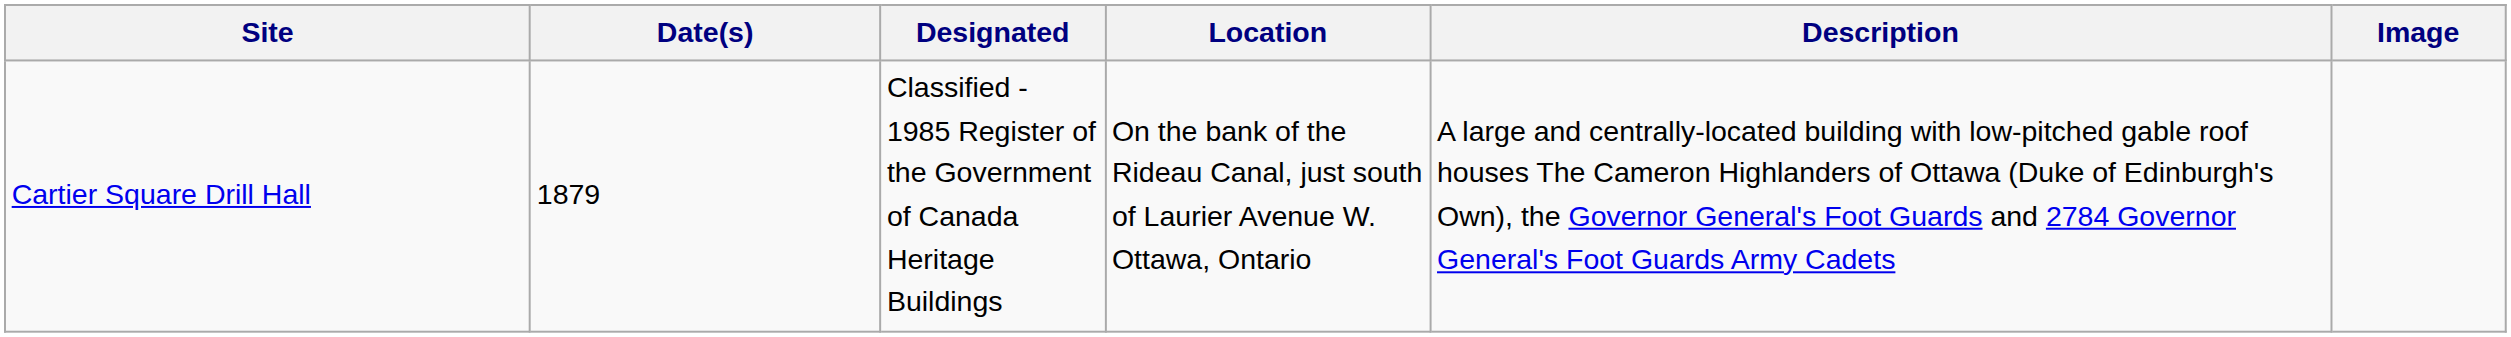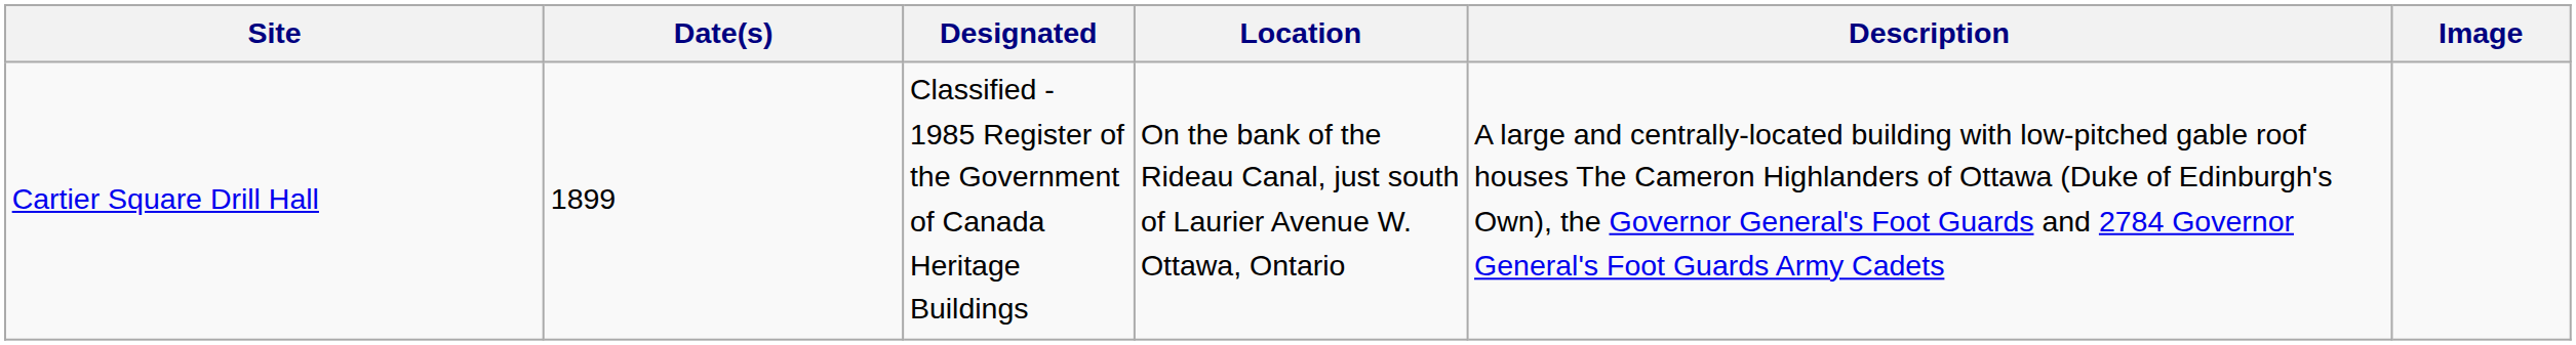 <table class="wikitable sortable" style="font-size:90%;width:100%;border:0px;text-align:left;line-height:150%;">
 <tr>
 <th style="background: #f2f2f2; color: #000080" width="21%">Site</th>
 <th style="background: #f2f2f2; color: #000080" width="14%">Date(s)</th>
 <th style="background: #f2f2f2; color: #000080" width="9%">Designated</th>
 <th style="background: #f2f2f2; color: #000080" width="13%">Location</th>
 <th style="background: #f2f2f2; color: #000080" width="36%" class="unsortable">Description</th>
 <th style="background: #f2f2f2; color: #000080" width="7%" class="unsortable">Image</th>
 </tr>
 <tr>
 <td><a href='#'>Cartier Square Drill Hall</a></td>
-<td>1879</td>
+<td>1899</td>
 <td>Classified - 1985 Register of the Government of Canada Heritage Buildings</td>
 <td>On the bank of the Rideau Canal, just south of Laurier Avenue W.<br>Ottawa, Ontario</td>
 <td>A large and centrally-located building with low-pitched gable roof houses The Cameron Highlanders of Ottawa (Duke of Edinburgh's Own), the <a href='#'>Governor General's Foot Guards</a> and <a href='#'>2784 Governor General's Foot Guards Army Cadets</a></td>
 <td></td>
 </tr>
 <tr>
 </tr>
 </table>
